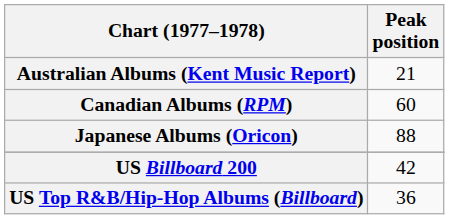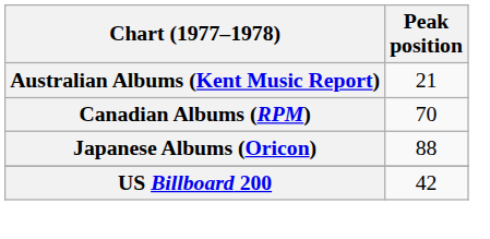 <table class="wikitable sortable plainrowheaders" style="text-align:center;">
 <tr>
 <th scope="col">Chart (1977–1978)</th>
 <th scope="col">Peak<br> position</th>
 </tr>
 <tr>
 <th scope="row">Australian Albums (<a href='#'>Kent Music Report</a>)</th>
 <td>21</td>
 </tr>
 <tr>
 <th scope="row">Canadian Albums (<em><a href='#'>RPM</a></em>)</th>
-<td>60</td>
+<td>70</td>
 </tr>
 <tr>
 <th scope="row">Japanese Albums (<a href='#'>Oricon</a>)</th>
 <td>88</td>
 </tr>
 <tr>
 </tr>
 <tr>
 <th scope="row">US <a href='#'><em>Billboard</em> 200</a></th>
 <td>42</td>
 </tr>
-<tr>
-<th scope="row">US <a href='#'>Top R&B/Hip-Hop Albums</a> (<em><a href='#'>Billboard</a></em>)</th>
-<td>36</td>
-</tr>
 </table>
